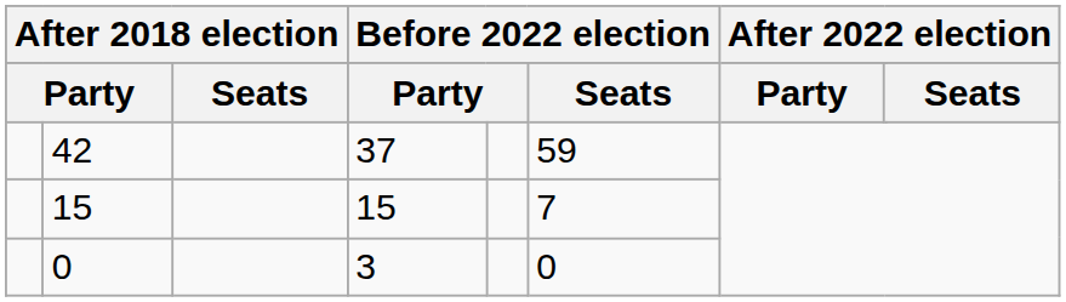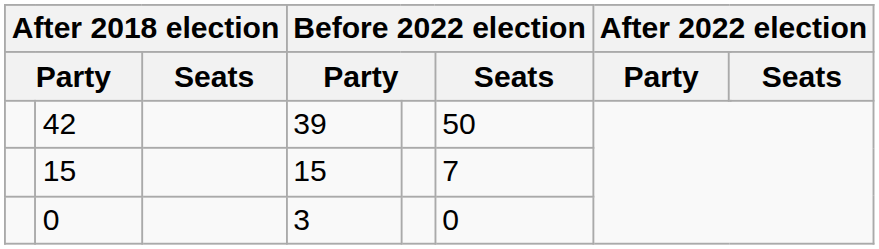 <table class="wikitable">
 <tr>
 <th colspan="3">After 2018 election</th>
 <th colspan="3">Before 2022 election</th>
 <th colspan="3">After 2022 election</th>
 </tr>
 <tr>
 <th colspan="2">Party</th>
 <th>Seats</th>
 <th colspan="2">Party</th>
 <th>Seats</th>
 <th colspan="2">Party</th>
 <th>Seats</th>
 </tr>
 <tr>
 <td></td>
 <td>42</td>
 <td></td>
-<td>37</td>
+<td>39</td>
 <td></td>
-<td>59</td>
+<td>50</td>
 </tr>
 <tr>
 <td></td>
 <td>15</td>
 <td></td>
 <td>15</td>
 <td></td>
 <td>7</td>
 </tr>
 <tr>
 <td></td>
 <td>0</td>
 <td></td>
 <td>3</td>
 <td></td>
 <td>0</td>
 </tr>
 </table>
